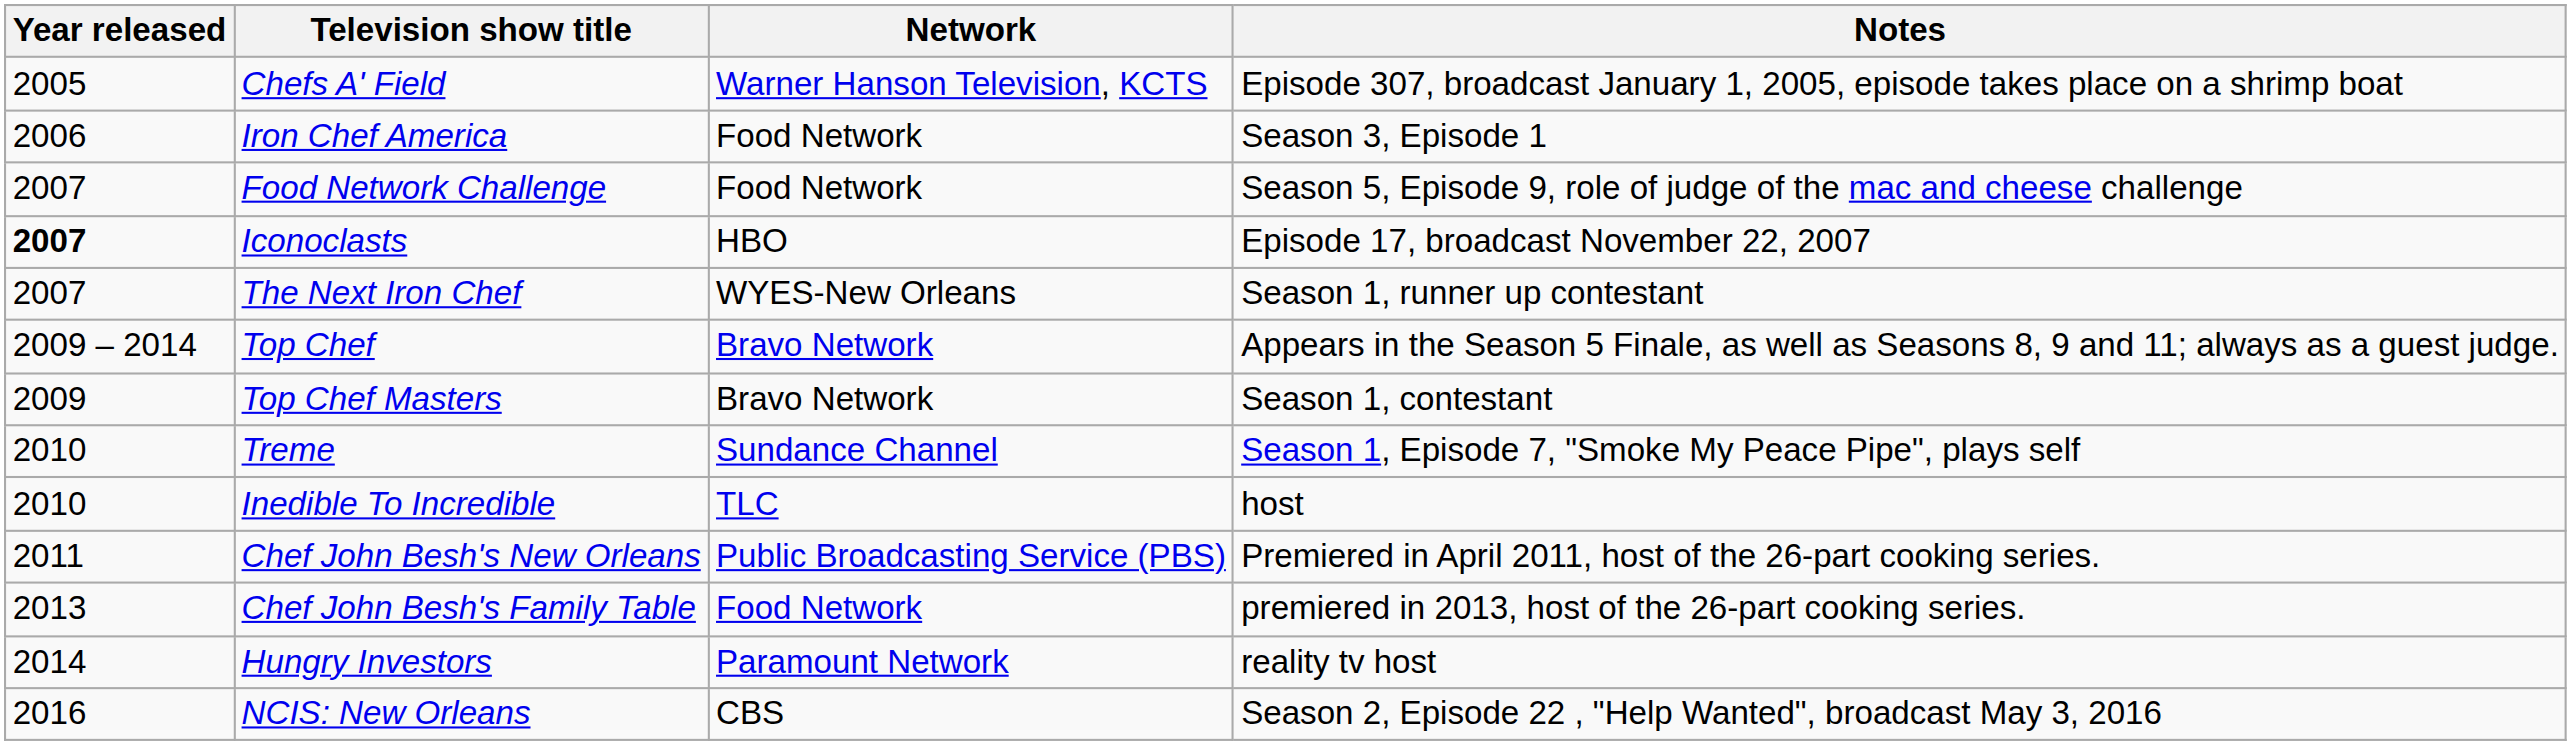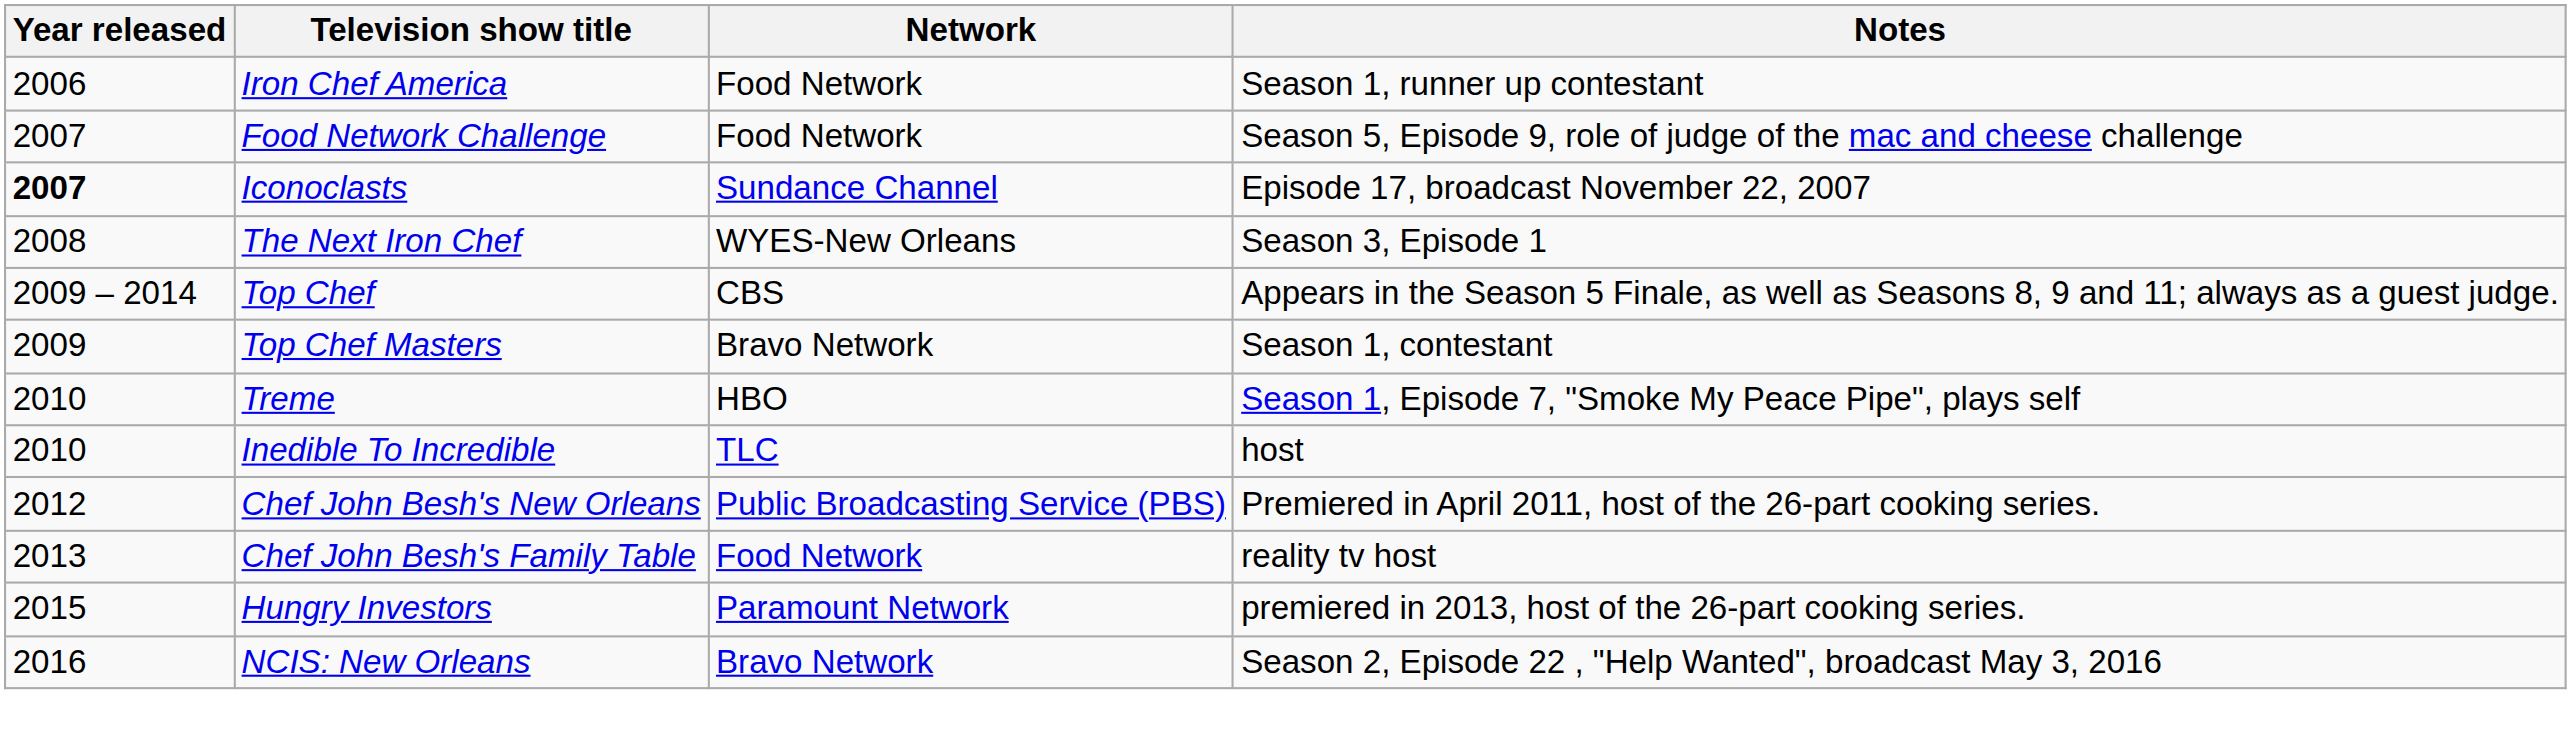 <table class="wikitable sortable">
 <tr>
 <th>Year released</th>
 <th>Television show title</th>
 <th>Network</th>
 <th>Notes</th>
 </tr>
 <tr>
-<td>2005</td>
-<td><em><a href='#'>Chefs A' Field</a></em></td>
-<td><a href='#'>Warner Hanson Television</a>, <a href='#'>KCTS</a></td>
-<td>Episode 307, broadcast January 1, 2005, episode takes place on a shrimp boat</td>
-</tr>
-<tr>
 <td>2006</td>
 <td><em><a href='#'>Iron Chef America</a></em></td>
 <td>Food Network</td>
-<td>Season 3, Episode 1</td>
+<td>Season 1, runner up contestant</td>
 </tr>
 <tr>
 <td>2007</td>
 <td><em><a href='#'>Food Network Challenge</a></em></td>
 <td>Food Network</td>
 <td>Season 5, Episode 9, role of judge of the <a href='#'>mac and cheese</a> challenge</td>
 </tr>
 <tr>
 <td><strong>2007</strong></td>
 <td><em><a href='#'>Iconoclasts</a></em></td>
-<td>HBO</td>
+<td><a href='#'>Sundance Channel</a></td>
 <td>Episode 17, broadcast November 22, 2007</td>
 </tr>
 <tr>
-<td>2007</td>
+<td>2008</td>
 <td><em><a href='#'>The Next Iron Chef</a></em></td>
 <td>WYES-New Orleans</td>
-<td>Season 1, runner up contestant</td>
+<td>Season 3, Episode 1</td>
 </tr>
 <tr>
 <td>2009 – 2014</td>
 <td><em><a href='#'>Top Chef</a></em></td>
-<td><a href='#'>Bravo Network</a></td>
+<td>CBS</td>
 <td>Appears in the Season 5 Finale, as well as Seasons 8, 9 and 11; always as a guest judge.</td>
 </tr>
 <tr>
 <td>2009</td>
 <td><em><a href='#'>Top Chef Masters</a></em></td>
 <td>Bravo Network</td>
 <td>Season 1, contestant</td>
 </tr>
 <tr>
 <td>2010</td>
 <td><em><a href='#'>Treme</a></em></td>
-<td><a href='#'>Sundance Channel</a></td>
+<td>HBO</td>
 <td><a href='#'>Season 1</a>, Episode 7, "Smoke My Peace Pipe", plays self</td>
 </tr>
 <tr>
 <td>2010</td>
 <td><em><a href='#'>Inedible To Incredible</a></em></td>
 <td><a href='#'>TLC</a></td>
 <td>host</td>
 </tr>
 <tr>
-<td>2011</td>
+<td>2012</td>
 <td><em><a href='#'>Chef John Besh's New Orleans</a></em></td>
 <td><a href='#'>Public Broadcasting Service (PBS)</a></td>
 <td>Premiered in April 2011, host of the 26-part cooking series.</td>
 </tr>
 <tr>
 <td>2013</td>
 <td><em><a href='#'>Chef John Besh's Family Table</a></em></td>
 <td><a href='#'>Food Network</a></td>
-<td>premiered in 2013, host of the 26-part cooking series.</td>
+<td>reality tv host</td>
 </tr>
 <tr>
-<td>2014</td>
+<td>2015</td>
 <td><em><a href='#'>Hungry Investors</a></em></td>
 <td><a href='#'>Paramount Network</a></td>
-<td>reality tv host</td>
+<td>premiered in 2013, host of the 26-part cooking series.</td>
 </tr>
 <tr>
 <td>2016</td>
 <td><em><a href='#'>NCIS: New Orleans</a></em></td>
-<td>CBS</td>
+<td><a href='#'>Bravo Network</a></td>
 <td>Season 2, Episode 22 , "Help Wanted", broadcast May 3, 2016</td>
 </tr>
 </table>
